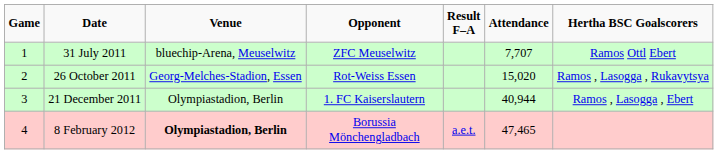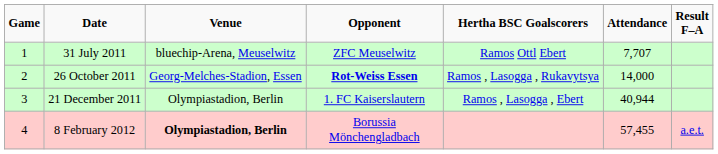 <table border="2" cellpadding="4" cellspacing="0" style="text-align:center; background: #f9f9f9; border: 1px #aaa solid; border-collapse: collapse; font-size: smaller;">
 <tr>
 <th>Game</th>
 <th>Date</th>
 <th>Venue</th>
 <th width="140px">Opponent</th>
+<th>Hertha BSC Goalscorers</th>
+<th>Attendance</th>
 <th>Result<br>F–A</th>
-<th>Attendance</th>
-<th>Hertha BSC Goalscorers</th>
 </tr>
 <tr bgcolor="#CCFFCC">
 <td>1</td>
 <td>31 July 2011</td>
 <td>bluechip-Arena, <a href='#'>Meuselwitz</a></td>
 <td><a href='#'>ZFC Meuselwitz</a></td>
+<td><a href='#'>Ramos</a>  <a href='#'>Ottl</a>  <a href='#'>Ebert</a> </td>
+<td>7,707</td>
 <td></td>
-<td>7,707</td>
-<td><a href='#'>Ramos</a>  <a href='#'>Ottl</a>  <a href='#'>Ebert</a> </td>
 </tr>
 <tr bgcolor="#CCFFCC">
 <td>2</td>
 <td>26 October 2011</td>
 <td><a href='#'>Georg-Melches-Stadion</a>, <a href='#'>Essen</a></td>
-<td><a href='#'>Rot-Weiss Essen</a></td>
+<td><strong><a href='#'>Rot-Weiss Essen</a></strong></td>
+<td><a href='#'>Ramos</a> , <a href='#'>Lasogga</a> , <a href='#'>Rukavytsya</a> </td>
+<td>14,000</td>
 <td></td>
-<td>15,020</td>
-<td><a href='#'>Ramos</a> , <a href='#'>Lasogga</a> , <a href='#'>Rukavytsya</a> </td>
 </tr>
 <tr bgcolor="#CCFFCC">
 <td>3</td>
 <td>21 December 2011</td>
 <td>Olympiastadion, Berlin</td>
 <td><a href='#'>1. FC Kaiserslautern</a></td>
+<td><a href='#'>Ramos</a> , <a href='#'>Lasogga</a> , <a href='#'>Ebert</a> </td>
+<td>40,944</td>
 <td></td>
-<td>40,944</td>
-<td><a href='#'>Ramos</a> , <a href='#'>Lasogga</a> , <a href='#'>Ebert</a> </td>
 </tr>
 <tr bgcolor="#FFCCCC">
 <td>4</td>
 <td>8 February 2012</td>
 <td><strong>Olympiastadion, Berlin</strong></td>
 <td><a href='#'>Borussia Mönchengladbach</a></td>
+<td></td>
+<td>57,455</td>
 <td> <a href='#'>a.e.t.</a></td>
-<td>47,465</td>
-<td></td>
 </tr>
 </table>
